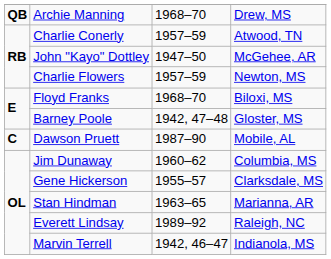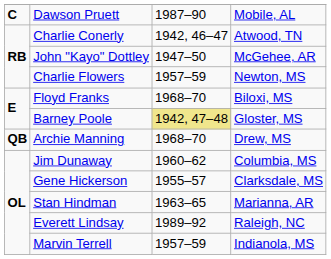 <table class="wikitable">
 <tr>
 </tr>
 <tr>
-<td><strong>QB</strong></td>
-<td><a href='#'>Archie Manning</a></td>
-<td>1968–70</td>
-<td><a href='#'>Drew, MS</a></td>
+<td><strong>C</strong></td>
+<td><a href='#'>Dawson Pruett</a></td>
+<td>1987–90</td>
+<td><a href='#'>Mobile, AL</a></td>
 </tr>
 <tr>
 <td rowspan=3><strong>RB</strong></td>
 <td><a href='#'>Charlie Conerly</a></td>
-<td>1957–59</td>
+<td>1942, 46–47</td>
 <td><a href='#'>Atwood, TN</a></td>
 </tr>
 <tr>
 <td><a href='#'>John "Kayo" Dottley</a></td>
 <td>1947–50</td>
 <td><a href='#'>McGehee, AR</a></td>
 </tr>
 <tr>
 <td><a href='#'>Charlie Flowers</a></td>
 <td>1957–59</td>
 <td><a href='#'>Newton, MS</a></td>
 </tr>
 <tr>
 <td rowspan=2><strong>E</strong></td>
 <td><a href='#'>Floyd Franks</a></td>
 <td>1968–70</td>
 <td><a href='#'>Biloxi, MS</a></td>
 </tr>
 <tr>
 <td><a href='#'>Barney Poole</a></td>
-<td>1942, 47–48</td>
+<td style="background: khaki;">1942, 47–48</td>
 <td><a href='#'>Gloster, MS</a></td>
 </tr>
 <tr>
-<td><strong>C</strong></td>
-<td><a href='#'>Dawson Pruett</a></td>
-<td>1987–90</td>
-<td><a href='#'>Mobile, AL</a></td>
+<td><strong>QB</strong></td>
+<td><a href='#'>Archie Manning</a></td>
+<td>1968–70</td>
+<td><a href='#'>Drew, MS</a></td>
 </tr>
 <tr>
 <td rowspan=5><strong>OL</strong></td>
 <td><a href='#'>Jim Dunaway</a></td>
 <td>1960–62</td>
 <td><a href='#'>Columbia, MS</a></td>
 </tr>
 <tr>
 <td><a href='#'>Gene Hickerson</a></td>
 <td>1955–57</td>
 <td><a href='#'>Clarksdale, MS</a></td>
 </tr>
 <tr>
 <td><a href='#'>Stan Hindman</a></td>
 <td>1963–65</td>
 <td><a href='#'>Marianna, AR</a></td>
 </tr>
 <tr>
 <td><a href='#'>Everett Lindsay</a></td>
 <td>1989–92</td>
 <td><a href='#'>Raleigh, NC</a></td>
 </tr>
 <tr>
 <td><a href='#'>Marvin Terrell</a></td>
-<td>1942, 46–47</td>
+<td>1957–59</td>
 <td><a href='#'>Indianola, MS</a></td>
 </tr>
 </table>
